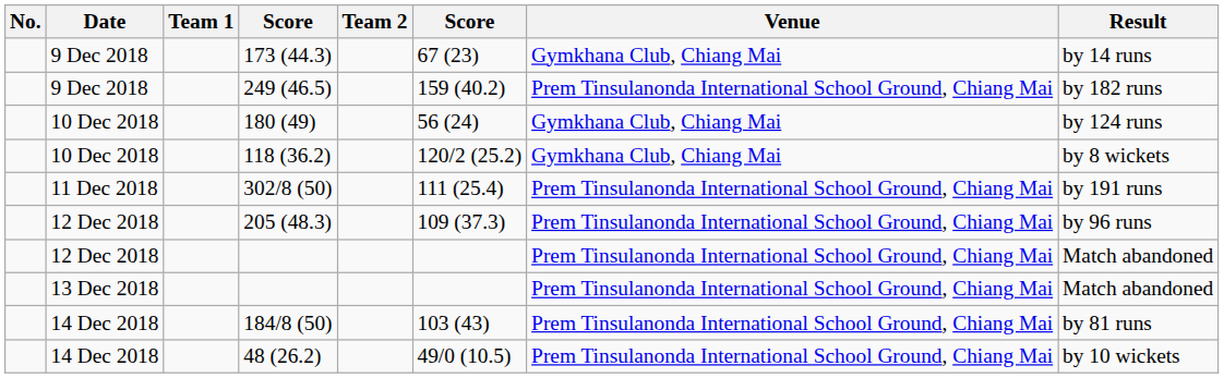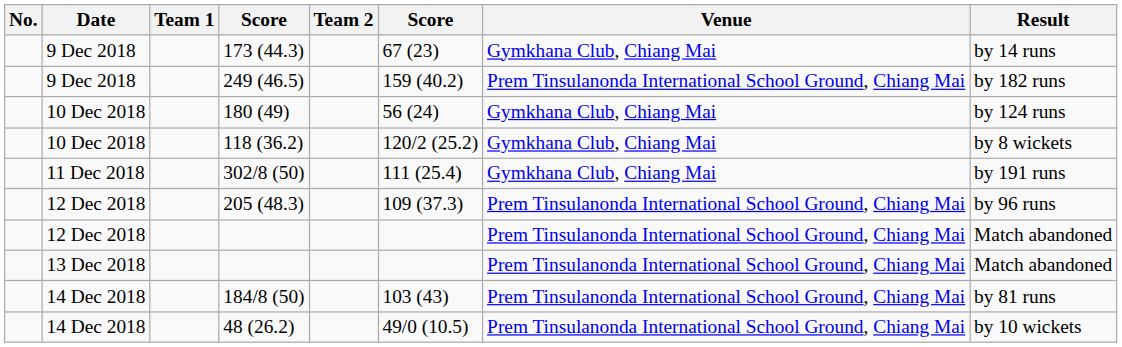 <table class="wikitable">
 <tr>
 <th>No.</th>
 <th>Date</th>
 <th>Team 1</th>
 <th>Score</th>
 <th>Team 2</th>
 <th>Score</th>
 <th>Venue</th>
 <th>Result</th>
 </tr>
 <tr>
 <td></td>
 <td>9 Dec 2018</td>
 <td></td>
 <td>173 (44.3)</td>
 <td></td>
 <td>67 (23)</td>
 <td><a href='#'>Gymkhana Club</a>, <a href='#'>Chiang Mai</a></td>
 <td> by 14 runs</td>
 </tr>
 <tr>
 <td></td>
 <td>9 Dec 2018</td>
 <td></td>
 <td>249 (46.5)</td>
 <td></td>
 <td>159 (40.2)</td>
 <td><a href='#'>Prem Tinsulanonda International School Ground</a>, <a href='#'>Chiang Mai</a></td>
 <td> by 182 runs</td>
 </tr>
 <tr>
 <td></td>
 <td>10 Dec 2018</td>
 <td></td>
 <td>180 (49)</td>
 <td></td>
 <td>56 (24)</td>
 <td><a href='#'>Gymkhana Club</a>, <a href='#'>Chiang Mai</a></td>
 <td> by 124 runs</td>
 </tr>
 <tr>
 <td></td>
 <td>10 Dec 2018</td>
 <td></td>
 <td>118 (36.2)</td>
 <td></td>
 <td>120/2 (25.2)</td>
 <td><a href='#'>Gymkhana Club</a>, <a href='#'>Chiang Mai</a></td>
 <td> by 8 wickets</td>
 </tr>
 <tr>
 <td></td>
 <td>11 Dec 2018</td>
 <td></td>
 <td>302/8 (50)</td>
 <td></td>
 <td>111 (25.4)</td>
-<td><a href='#'>Prem Tinsulanonda International School Ground</a>, <a href='#'>Chiang Mai</a></td>
+<td><a href='#'>Gymkhana Club</a>, <a href='#'>Chiang Mai</a></td>
 <td> by 191 runs</td>
 </tr>
 <tr>
 <td></td>
 <td>12 Dec 2018</td>
 <td></td>
 <td>205 (48.3)</td>
 <td></td>
 <td>109 (37.3)</td>
 <td><a href='#'>Prem Tinsulanonda International School Ground</a>, <a href='#'>Chiang Mai</a></td>
 <td> by 96 runs</td>
 </tr>
 <tr>
 <td></td>
 <td>12 Dec 2018</td>
 <td></td>
 <td></td>
 <td></td>
 <td></td>
 <td><a href='#'>Prem Tinsulanonda International School Ground</a>, <a href='#'>Chiang Mai</a></td>
 <td>Match abandoned</td>
 </tr>
 <tr>
 <td></td>
 <td>13 Dec 2018</td>
 <td></td>
 <td></td>
 <td></td>
 <td></td>
 <td><a href='#'>Prem Tinsulanonda International School Ground</a>, <a href='#'>Chiang Mai</a></td>
 <td>Match abandoned</td>
 </tr>
 <tr>
 <td></td>
 <td>14 Dec 2018</td>
 <td></td>
 <td>184/8 (50)</td>
 <td></td>
 <td>103 (43)</td>
 <td><a href='#'>Prem Tinsulanonda International School Ground</a>, <a href='#'>Chiang Mai</a></td>
 <td> by 81 runs</td>
 </tr>
 <tr>
 <td></td>
 <td>14 Dec 2018</td>
 <td></td>
 <td>48 (26.2)</td>
 <td></td>
 <td>49/0 (10.5)</td>
 <td><a href='#'>Prem Tinsulanonda International School Ground</a>, <a href='#'>Chiang Mai</a></td>
 <td> by 10 wickets</td>
 </tr>
 </table>
